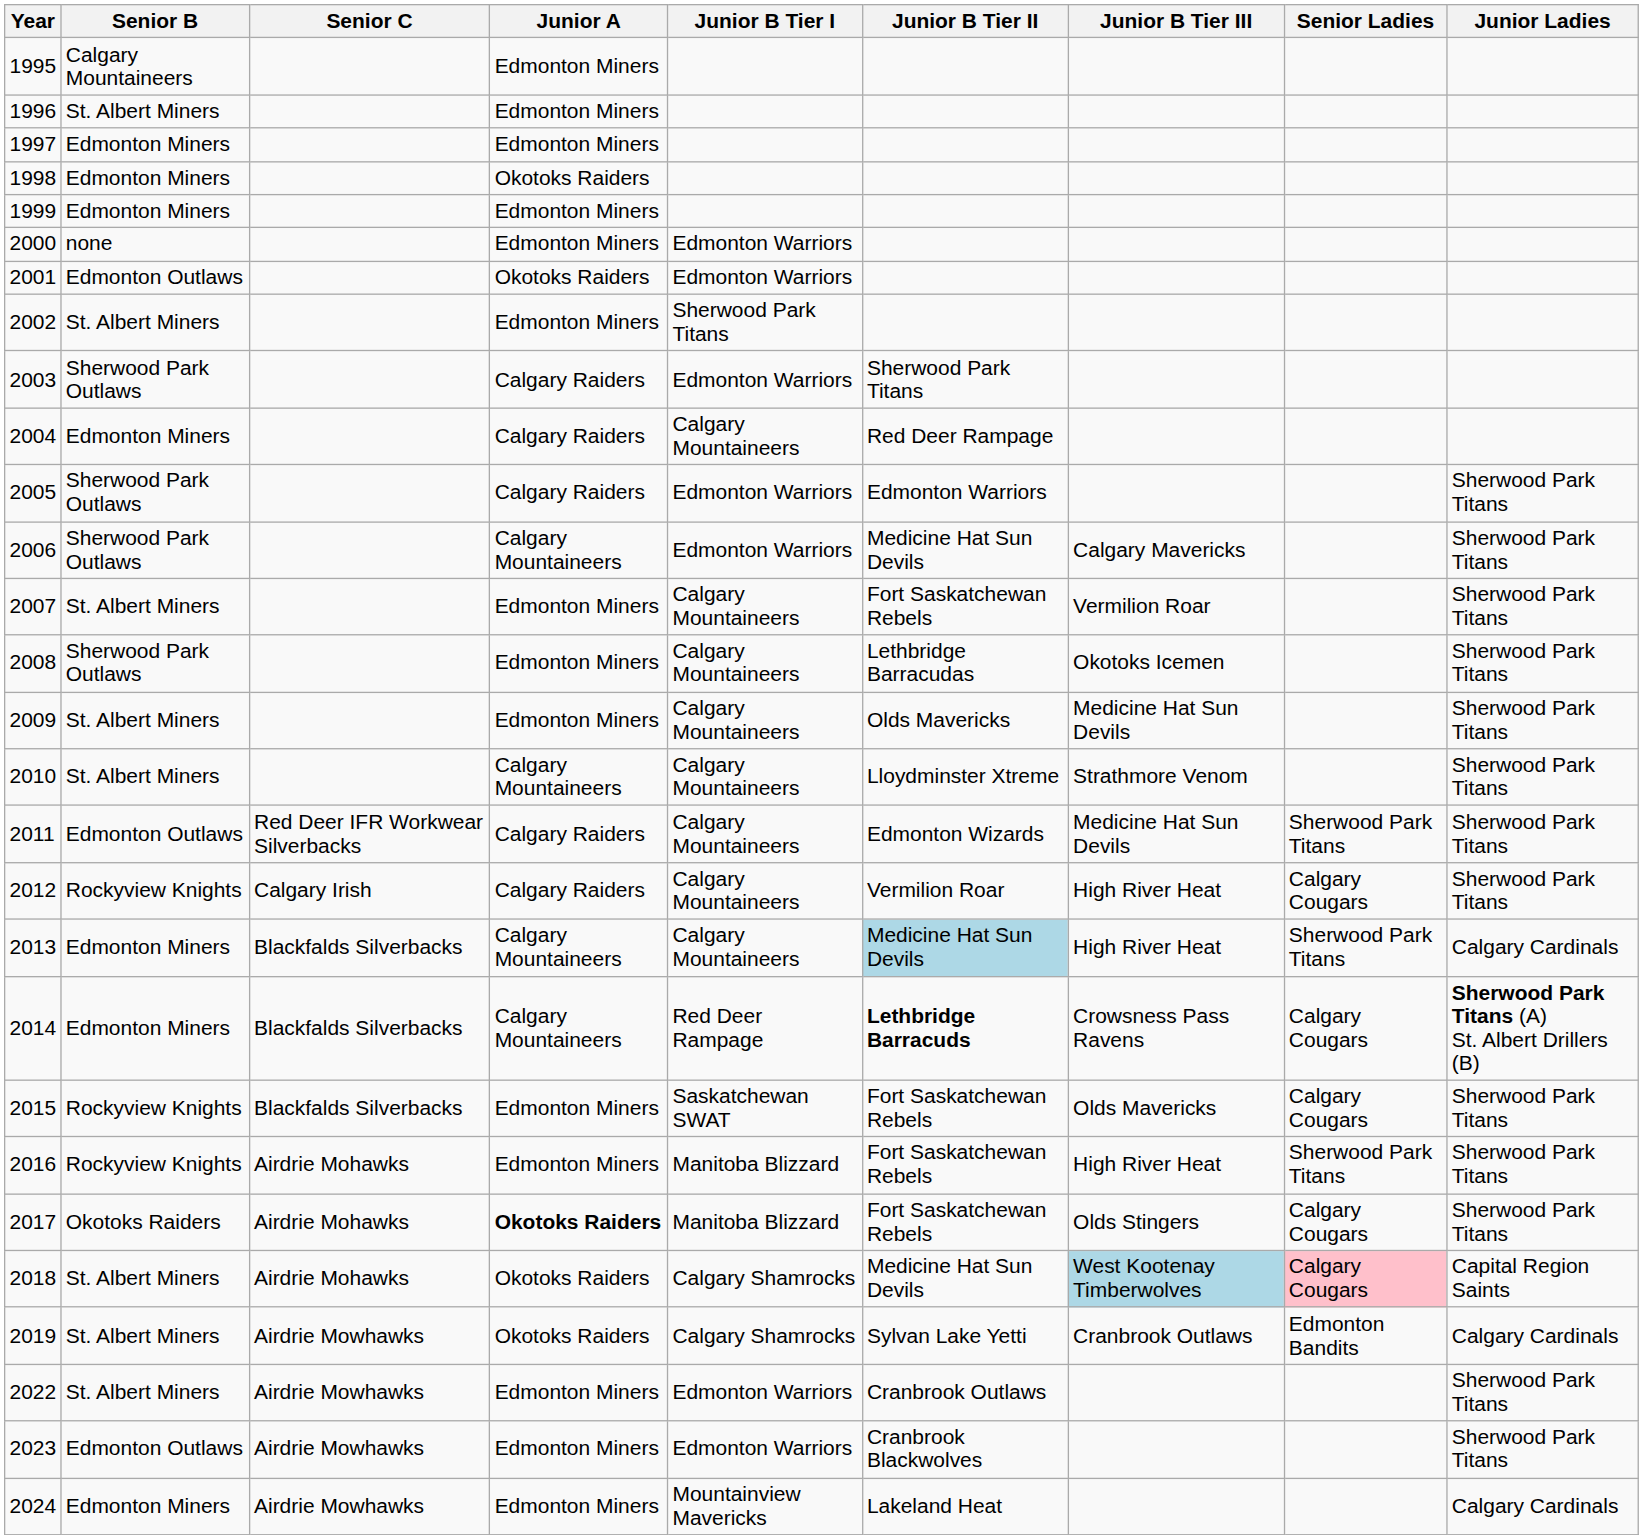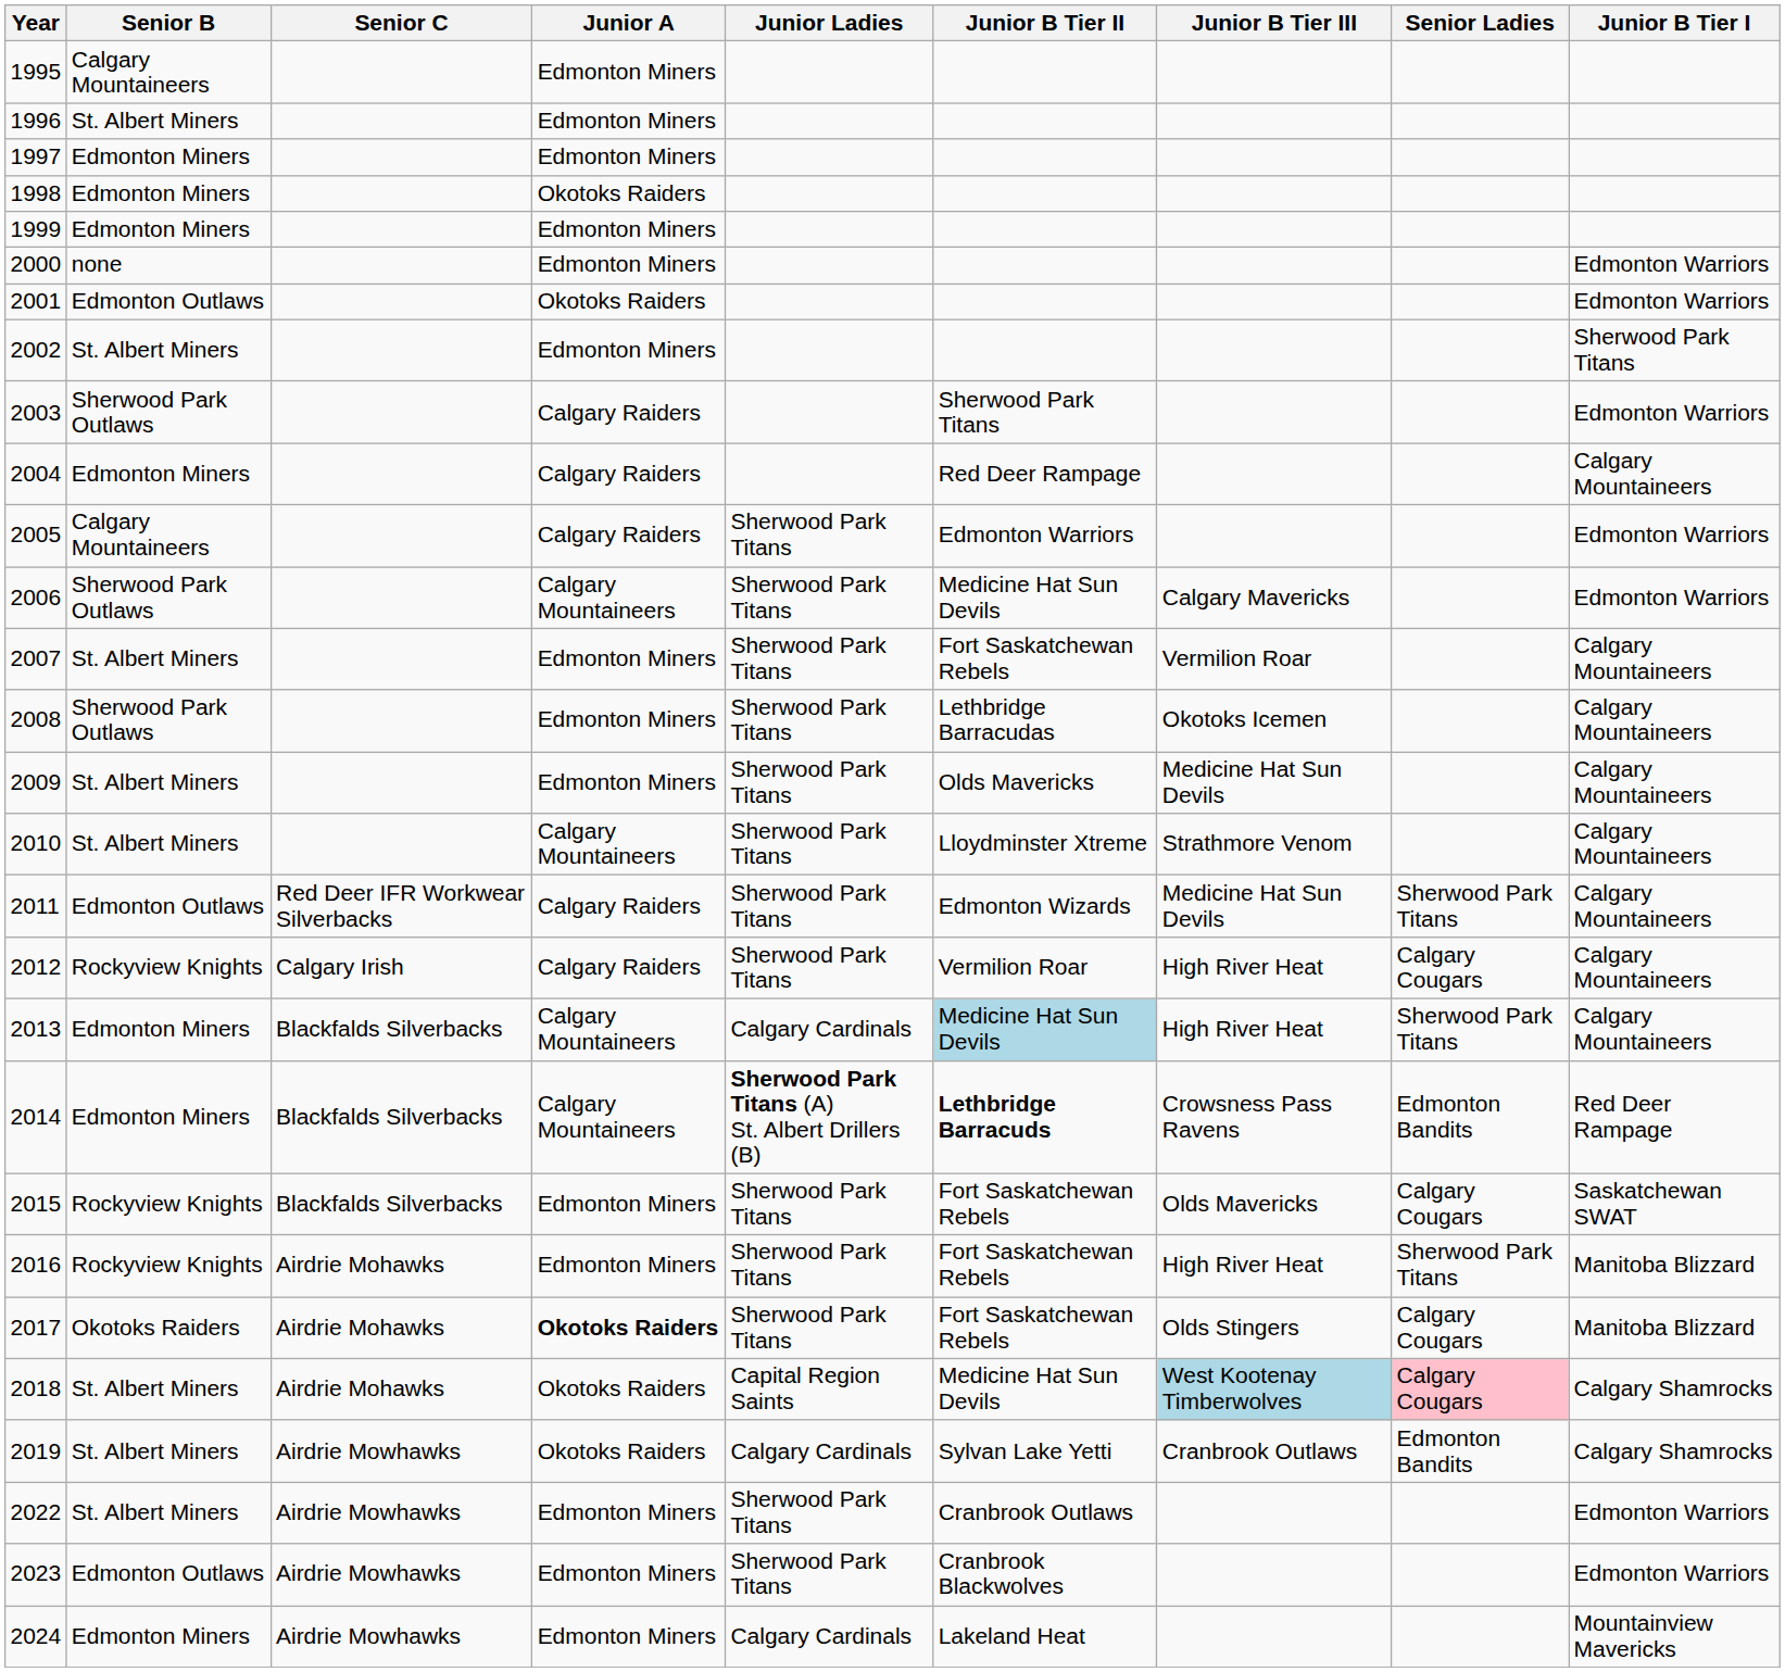 <table class="wikitable">
 <tr>
 <th>Year</th>
 <th>Senior B</th>
 <th>Senior C</th>
 <th>Junior A</th>
-<th>Junior B Tier I</th>
+<th>Junior Ladies</th>
 <th>Junior B Tier II</th>
 <th>Junior B Tier III</th>
 <th>Senior Ladies</th>
-<th>Junior Ladies</th>
+<th>Junior B Tier I</th>
 </tr>
 <tr>
 <td>1995</td>
 <td>Calgary Mountaineers</td>
 <td> </td>
 <td>Edmonton Miners</td>
 <td> </td>
 <td> </td>
 <td> </td>
 <td> </td>
 <td> </td>
 </tr>
 <tr>
 <td>1996</td>
 <td>St. Albert Miners</td>
 <td> </td>
 <td>Edmonton Miners</td>
 <td> </td>
 <td> </td>
 <td> </td>
 <td> </td>
 <td> </td>
 </tr>
 <tr>
 <td>1997</td>
 <td>Edmonton Miners</td>
 <td> </td>
 <td>Edmonton Miners</td>
 <td> </td>
 <td> </td>
 <td> </td>
 <td> </td>
 <td> </td>
 </tr>
 <tr>
 <td>1998</td>
 <td>Edmonton Miners</td>
 <td> </td>
 <td>Okotoks Raiders</td>
 <td> </td>
 <td> </td>
 <td> </td>
 <td> </td>
 <td> </td>
 </tr>
 <tr>
 <td>1999</td>
 <td>Edmonton Miners</td>
 <td> </td>
 <td>Edmonton Miners</td>
 <td> </td>
 <td> </td>
 <td> </td>
 <td> </td>
 <td> </td>
 </tr>
 <tr>
 <td>2000</td>
 <td>none</td>
 <td> </td>
 <td>Edmonton Miners</td>
-<td>Edmonton Warriors</td>
 <td> </td>
 <td> </td>
 <td> </td>
 <td> </td>
+<td>Edmonton Warriors</td>
 </tr>
 <tr>
 <td>2001</td>
 <td>Edmonton Outlaws</td>
 <td> </td>
 <td>Okotoks Raiders</td>
-<td>Edmonton Warriors</td>
 <td> </td>
 <td> </td>
 <td> </td>
 <td> </td>
+<td>Edmonton Warriors</td>
 </tr>
 <tr>
 <td>2002</td>
 <td>St. Albert Miners</td>
 <td> </td>
 <td>Edmonton Miners</td>
-<td>Sherwood Park Titans</td>
 <td> </td>
 <td> </td>
 <td> </td>
 <td> </td>
+<td>Sherwood Park Titans</td>
 </tr>
 <tr>
 <td>2003</td>
 <td>Sherwood Park Outlaws</td>
 <td> </td>
 <td>Calgary Raiders</td>
-<td>Edmonton Warriors</td>
+<td> </td>
 <td>Sherwood Park Titans</td>
 <td> </td>
 <td> </td>
-<td> </td>
+<td>Edmonton Warriors</td>
 </tr>
 <tr>
 <td>2004</td>
 <td>Edmonton Miners</td>
 <td> </td>
 <td>Calgary Raiders</td>
-<td>Calgary Mountaineers</td>
+<td> </td>
 <td>Red Deer Rampage</td>
 <td> </td>
 <td> </td>
-<td> </td>
+<td>Calgary Mountaineers</td>
 </tr>
 <tr>
 <td>2005</td>
-<td>Sherwood Park Outlaws</td>
+<td>Calgary Mountaineers</td>
 <td> </td>
 <td>Calgary Raiders</td>
-<td>Edmonton Warriors</td>
+<td>Sherwood Park Titans</td>
 <td>Edmonton Warriors</td>
 <td> </td>
 <td> </td>
-<td>Sherwood Park Titans</td>
+<td>Edmonton Warriors</td>
 </tr>
 <tr>
 <td>2006</td>
 <td>Sherwood Park Outlaws</td>
 <td> </td>
 <td>Calgary Mountaineers</td>
-<td>Edmonton Warriors</td>
+<td>Sherwood Park Titans</td>
 <td>Medicine Hat Sun Devils</td>
 <td>Calgary Mavericks</td>
 <td> </td>
-<td>Sherwood Park Titans</td>
+<td>Edmonton Warriors</td>
 </tr>
 <tr>
 <td>2007</td>
 <td>St. Albert Miners</td>
 <td> </td>
 <td>Edmonton Miners</td>
-<td>Calgary Mountaineers</td>
+<td>Sherwood Park Titans</td>
 <td>Fort Saskatchewan Rebels</td>
 <td>Vermilion Roar</td>
 <td> </td>
-<td>Sherwood Park Titans</td>
+<td>Calgary Mountaineers</td>
 </tr>
 <tr>
 <td>2008</td>
 <td>Sherwood Park Outlaws</td>
 <td> </td>
 <td>Edmonton Miners</td>
-<td>Calgary Mountaineers</td>
+<td>Sherwood Park Titans</td>
 <td>Lethbridge Barracudas</td>
 <td>Okotoks Icemen</td>
 <td> </td>
-<td>Sherwood Park Titans</td>
+<td>Calgary Mountaineers</td>
 </tr>
 <tr>
 <td>2009</td>
 <td>St. Albert Miners</td>
 <td> </td>
 <td>Edmonton Miners</td>
-<td>Calgary Mountaineers</td>
+<td>Sherwood Park Titans</td>
 <td>Olds Mavericks</td>
 <td>Medicine Hat Sun Devils</td>
 <td> </td>
-<td>Sherwood Park Titans</td>
+<td>Calgary Mountaineers</td>
 </tr>
 <tr>
 <td>2010</td>
 <td>St. Albert Miners</td>
 <td> </td>
 <td>Calgary Mountaineers</td>
-<td>Calgary Mountaineers</td>
+<td>Sherwood Park Titans</td>
 <td>Lloydminster Xtreme</td>
 <td>Strathmore Venom</td>
 <td> </td>
-<td>Sherwood Park Titans</td>
+<td>Calgary Mountaineers</td>
 </tr>
 <tr>
 <td>2011</td>
 <td>Edmonton Outlaws</td>
 <td>Red Deer IFR Workwear Silverbacks</td>
 <td>Calgary Raiders</td>
-<td>Calgary Mountaineers</td>
+<td>Sherwood Park Titans</td>
 <td>Edmonton Wizards</td>
 <td>Medicine Hat Sun Devils</td>
 <td>Sherwood Park Titans</td>
-<td>Sherwood Park Titans</td>
+<td>Calgary Mountaineers</td>
 </tr>
 <tr>
 <td>2012</td>
 <td>Rockyview Knights</td>
 <td>Calgary Irish</td>
 <td>Calgary Raiders</td>
-<td>Calgary Mountaineers</td>
+<td>Sherwood Park Titans</td>
 <td>Vermilion Roar</td>
 <td>High River Heat</td>
 <td>Calgary Cougars</td>
-<td>Sherwood Park Titans</td>
+<td>Calgary Mountaineers</td>
 </tr>
 <tr>
 <td>2013</td>
 <td>Edmonton Miners</td>
 <td>Blackfalds Silverbacks</td>
 <td>Calgary Mountaineers</td>
-<td>Calgary Mountaineers</td>
+<td>Calgary Cardinals</td>
 <td style="background: lightblue;">Medicine Hat Sun Devils</td>
 <td>High River Heat</td>
 <td>Sherwood Park Titans</td>
-<td>Calgary Cardinals</td>
+<td>Calgary Mountaineers</td>
 </tr>
 <tr>
 <td>2014</td>
 <td>Edmonton Miners</td>
 <td>Blackfalds Silverbacks</td>
 <td>Calgary Mountaineers</td>
-<td>Red Deer Rampage</td>
+<td><strong>Sherwood Park Titans</strong> (A)<br>St. Albert Drillers (B)</td>
 <td><strong>Lethbridge Barracuds</strong></td>
 <td>Crowsness Pass Ravens</td>
-<td>Calgary Cougars</td>
-<td><strong>Sherwood Park Titans</strong> (A)<br>St. Albert Drillers (B)</td>
+<td>Edmonton Bandits</td>
+<td>Red Deer Rampage</td>
 </tr>
 <tr>
 <td>2015</td>
 <td>Rockyview Knights</td>
 <td>Blackfalds Silverbacks</td>
 <td>Edmonton Miners</td>
-<td>Saskatchewan SWAT</td>
+<td>Sherwood Park Titans</td>
 <td>Fort Saskatchewan Rebels</td>
 <td>Olds Mavericks</td>
 <td>Calgary Cougars</td>
-<td>Sherwood Park Titans</td>
+<td>Saskatchewan SWAT</td>
 </tr>
 <tr>
 <td>2016</td>
 <td>Rockyview Knights</td>
 <td>Airdrie Mohawks</td>
 <td>Edmonton Miners</td>
-<td>Manitoba Blizzard</td>
+<td>Sherwood Park Titans</td>
 <td>Fort Saskatchewan Rebels</td>
 <td>High River Heat</td>
 <td>Sherwood Park Titans</td>
-<td>Sherwood Park Titans</td>
+<td>Manitoba Blizzard</td>
 </tr>
 <tr>
 <td>2017</td>
 <td>Okotoks Raiders</td>
 <td>Airdrie Mohawks</td>
 <td><strong>Okotoks Raiders</strong></td>
-<td>Manitoba Blizzard</td>
+<td>Sherwood Park Titans</td>
 <td>Fort Saskatchewan Rebels</td>
 <td>Olds Stingers</td>
 <td>Calgary Cougars</td>
-<td>Sherwood Park Titans</td>
+<td>Manitoba Blizzard</td>
 </tr>
 <tr>
 <td>2018</td>
 <td>St. Albert Miners</td>
 <td>Airdrie Mohawks</td>
 <td>Okotoks Raiders</td>
-<td>Calgary Shamrocks</td>
+<td>Capital Region Saints</td>
 <td>Medicine Hat Sun Devils</td>
 <td style="background: lightblue;">West Kootenay Timberwolves</td>
 <td style="background: pink;">Calgary Cougars</td>
-<td>Capital Region Saints</td>
+<td>Calgary Shamrocks</td>
 </tr>
 <tr>
 <td>2019</td>
 <td>St. Albert Miners</td>
 <td>Airdrie Mowhawks</td>
 <td>Okotoks Raiders</td>
-<td>Calgary Shamrocks</td>
+<td>Calgary Cardinals</td>
 <td>Sylvan Lake Yetti</td>
 <td>Cranbrook Outlaws</td>
 <td>Edmonton Bandits</td>
-<td>Calgary Cardinals</td>
+<td>Calgary Shamrocks</td>
 </tr>
 <tr>
 <td>2022</td>
 <td>St. Albert Miners</td>
 <td>Airdrie Mowhawks</td>
 <td>Edmonton Miners</td>
-<td>Edmonton Warriors</td>
+<td>Sherwood Park Titans</td>
 <td>Cranbrook Outlaws</td>
 <td></td>
 <td></td>
-<td>Sherwood Park Titans</td>
+<td>Edmonton Warriors</td>
 </tr>
 <tr>
 <td>2023</td>
 <td>Edmonton Outlaws</td>
 <td>Airdrie Mowhawks</td>
 <td>Edmonton Miners</td>
-<td>Edmonton Warriors</td>
+<td>Sherwood Park Titans</td>
 <td>Cranbrook Blackwolves</td>
 <td></td>
 <td></td>
-<td>Sherwood Park Titans</td>
+<td>Edmonton Warriors</td>
 </tr>
 <tr>
 <td>2024</td>
 <td>Edmonton Miners</td>
 <td>Airdrie Mowhawks</td>
 <td>Edmonton Miners</td>
-<td>Mountainview Mavericks</td>
+<td>Calgary Cardinals</td>
 <td>Lakeland Heat</td>
 <td></td>
 <td></td>
-<td>Calgary Cardinals</td>
+<td>Mountainview Mavericks</td>
 </tr>
 </table>
